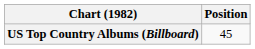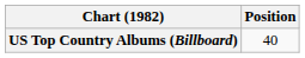 <table class="wikitable plainrowheaders" style="text-align:center">
 <tr>
 <th scope="col">Chart (1982)</th>
 <th scope="col">Position</th>
 </tr>
 <tr>
 <th scope="row">US Top Country Albums (<em>Billboard</em>)</th>
-<td>45</td>
+<td>40</td>
 </tr>
 </table>
